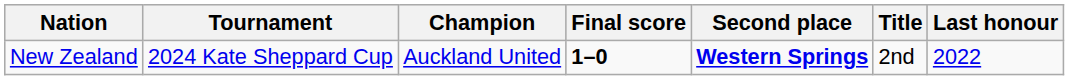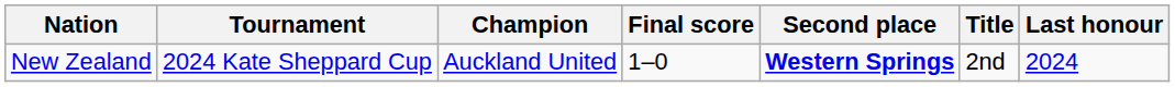 <table class=wikitable style="font-size:14px">
 <tr>
 <th>Nation</th>
 <th>Tournament</th>
 <th>Champion</th>
 <th>Final score</th>
 <th>Second place</th>
 <th data-sort-type="number">Title</th>
 <th>Last honour</th>
 </tr>
 <tr>
 <td> <a href='#'>New Zealand</a></td>
 <td><a href='#'>2024 Kate Sheppard Cup</a></td>
 <td><a href='#'>Auckland United</a></td>
-<td><strong>1–0</strong></td>
+<td>1–0</td>
 <td><strong><a href='#'>Western Springs</a></strong></td>
 <td>2nd</td>
-<td><a href='#'>2022</a></td>
+<td><a href='#'>2024</a></td>
 </tr>
 </table>
